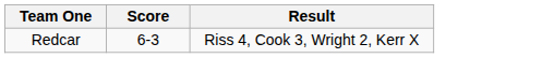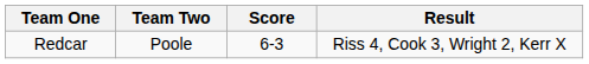 <table class="wikitable" style="text-align: center">
 <tr>
 <th width=100>Team One</th>
+<th width=100>Team Two</th>
 <th width=80>Score</th>
 <th width=250>Result</th>
 </tr>
 <tr>
 <td>Redcar</td>
+<td>Poole</td>
 <td>6-3</td>
 <td>Riss 4, Cook 3, Wright 2, Kerr X</td>
 </tr>
 </table>
